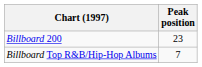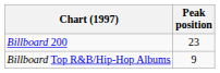 <table class="wikitable">
 <tr>
 <th>Chart (1997)</th>
 <th>Peak<br>position</th>
 </tr>
 <tr>
 <td><a href='#'><em>Billboard</em> 200</a></td>
 <td align="center">23</td>
 </tr>
 <tr>
 <td><em>Billboard</em> <a href='#'>Top R&B/Hip-Hop Albums</a></td>
-<td align="center">7</td>
+<td align="center">9</td>
 </tr>
 </table>
